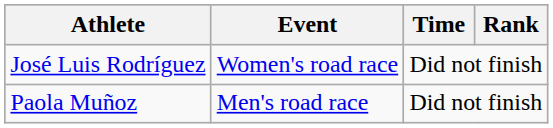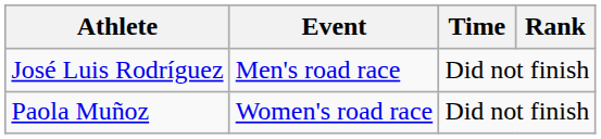 <table class="wikitable" style="font-size:90%">
 <tr>
 <th>Athlete</th>
 <th>Event</th>
 <th>Time</th>
 <th>Rank</th>
 </tr>
 <tr align=center>
 <td align=left><a href='#'>José Luis Rodríguez</a></td>
-<td align=left><a href='#'>Women's road race</a></td>
+<td align=left><a href='#'>Men's road race</a></td>
 <td colspan=2>Did not finish</td>
 </tr>
 <tr align=center>
 <td align=left><a href='#'>Paola Muñoz</a></td>
-<td align=left><a href='#'>Men's road race</a></td>
+<td align=left><a href='#'>Women's road race</a></td>
 <td colspan=2>Did not finish</td>
 </tr>
 </table>
